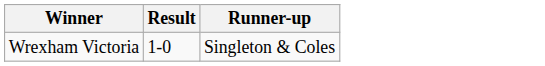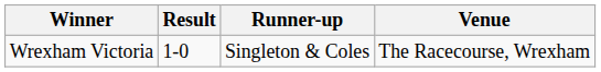 <table class="wikitable">
 <tr>
 <th>Winner</th>
 <th>Result</th>
 <th>Runner-up</th>
+<th>Venue</th>
 </tr>
 <tr>
 <td>Wrexham Victoria</td>
 <td>1-0</td>
 <td> Singleton & Coles</td>
+<td>The Racecourse, Wrexham</td>
 </tr>
 </table>
